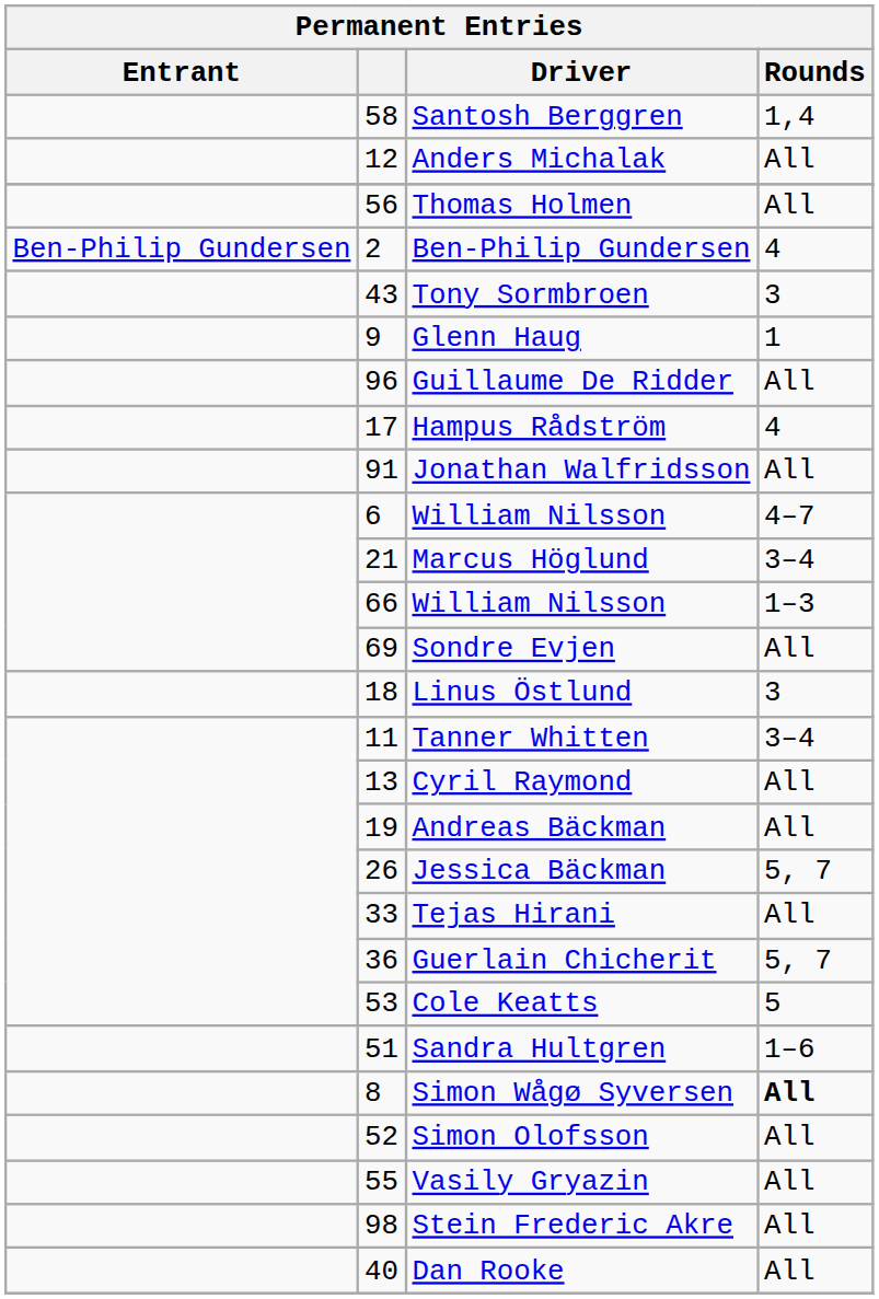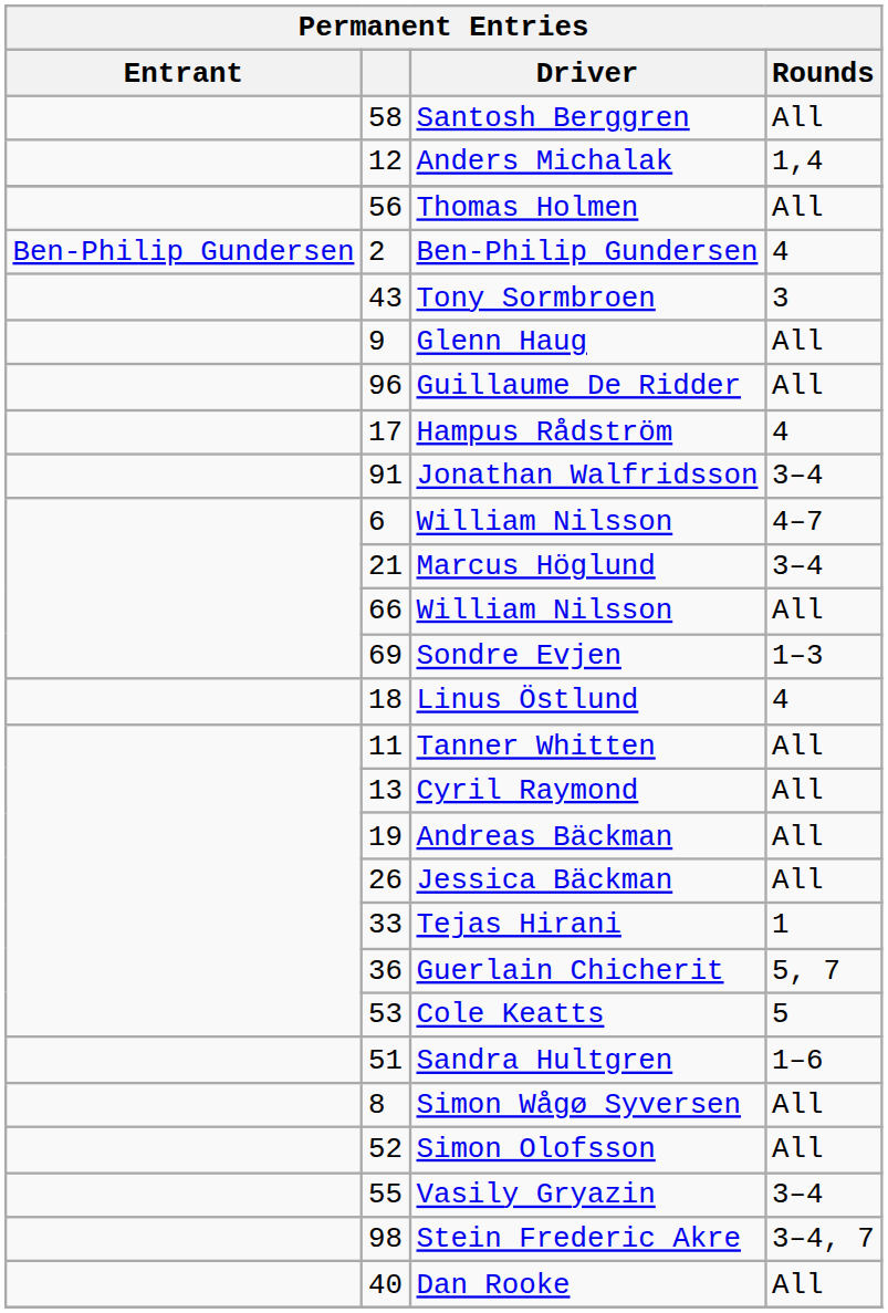 <table class="wikitable" style="font-size:85%;">
 <tr>
 <th colspan=6>Permanent Entries</th>
 </tr>
 <tr>
 <th>Entrant</th>
 <th></th>
 <th>Driver</th>
 <th>Rounds</th>
 </tr>
 <tr>
 <td></td>
 <td>58</td>
 <td> <a href='#'>Santosh Berggren</a></td>
-<td>1,4</td>
+<td>All</td>
 </tr>
 <tr>
 <td></td>
 <td>12</td>
 <td> <a href='#'>Anders Michalak</a></td>
-<td>All</td>
+<td>1,4</td>
 </tr>
 <tr>
 </tr>
 <tr>
 <td></td>
 <td>56</td>
 <td> <a href='#'>Thomas Holmen</a></td>
 <td>All</td>
 </tr>
 <tr>
 <td> <a href='#'>Ben-Philip Gundersen</a></td>
 <td>2</td>
 <td> <a href='#'>Ben-Philip Gundersen</a></td>
 <td>4</td>
 </tr>
 <tr>
 <td></td>
 <td>43</td>
 <td> <a href='#'>Tony Sormbroen</a></td>
 <td>3</td>
 </tr>
 <tr>
 <td></td>
 <td>9</td>
 <td> <a href='#'>Glenn Haug</a></td>
-<td>1</td>
+<td>All</td>
 </tr>
 <tr>
 <td></td>
 <td>96</td>
 <td> <a href='#'>Guillaume De Ridder</a></td>
 <td>All</td>
 </tr>
 <tr>
 <td></td>
 <td>17</td>
 <td>  <a href='#'>Hampus Rådström</a></td>
 <td>4</td>
 </tr>
 <tr>
 <td></td>
 <td>91</td>
 <td> <a href='#'>Jonathan Walfridsson</a></td>
-<td>All</td>
+<td>3–4</td>
 </tr>
 <tr>
 <td rowspan=4></td>
 <td>6</td>
 <td> <a href='#'>William Nilsson</a></td>
 <td>4–7</td>
 </tr>
 <tr>
 <td>21</td>
 <td> <a href='#'>Marcus Höglund</a></td>
 <td>3–4</td>
 </tr>
 <tr>
 <td>66</td>
 <td> <a href='#'>William Nilsson</a></td>
-<td>1–3</td>
+<td>All</td>
 </tr>
 <tr>
 <td>69</td>
 <td> <a href='#'>Sondre Evjen</a></td>
-<td>All</td>
+<td>1–3</td>
 </tr>
 <tr>
 <td></td>
 <td>18</td>
 <td> <a href='#'>Linus Östlund</a></td>
-<td>3</td>
+<td>4</td>
 </tr>
 <tr>
 <td rowspan=7></td>
 <td>11</td>
 <td> <a href='#'>Tanner Whitten</a></td>
-<td>3–4</td>
+<td>All</td>
 </tr>
 <tr>
 <td>13</td>
 <td> <a href='#'>Cyril Raymond</a></td>
 <td>All</td>
 </tr>
 <tr>
 <td>19</td>
 <td> <a href='#'>Andreas Bäckman</a></td>
 <td>All</td>
 </tr>
 <tr>
 <td>26</td>
 <td> <a href='#'>Jessica Bäckman</a></td>
-<td>5, 7</td>
+<td>All</td>
 </tr>
 <tr>
 <td>33</td>
 <td> <a href='#'>Tejas Hirani</a></td>
-<td>All</td>
+<td>1</td>
 </tr>
 <tr>
 <td>36</td>
 <td> <a href='#'>Guerlain Chicherit</a></td>
 <td>5, 7</td>
 </tr>
 <tr>
 <td>53</td>
 <td> <a href='#'>Cole Keatts</a></td>
 <td>5</td>
 </tr>
 <tr>
 <td></td>
 <td>51</td>
 <td> <a href='#'>Sandra Hultgren</a></td>
 <td>1–6</td>
 </tr>
 <tr>
 <td></td>
 <td>8</td>
 <td> <a href='#'>Simon Wågø Syversen</a></td>
-<td><strong>All</strong></td>
+<td>All</td>
 </tr>
 <tr>
 <td></td>
 <td>52</td>
 <td> <a href='#'>Simon Olofsson</a></td>
 <td>All</td>
 </tr>
 <tr>
 <td></td>
 <td>55</td>
 <td> <a href='#'>Vasily Gryazin</a></td>
-<td>All</td>
+<td>3–4</td>
 </tr>
 <tr>
 <td></td>
 <td>98</td>
 <td> <a href='#'>Stein Frederic Akre</a></td>
-<td>All</td>
+<td>3–4, 7</td>
 </tr>
 <tr>
 <td></td>
 <td>40</td>
 <td>  <a href='#'>Dan Rooke</a></td>
 <td>All</td>
 </tr>
 <tr>
 </tr>
 </table>
